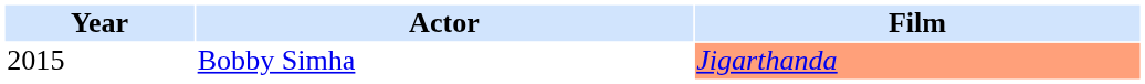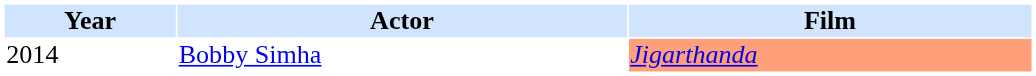 <table cellspacing="1" cellpadding="1" border="0" width="50%">
 <tr bgcolor="#d1e4fd">
 <th>Year</th>
 <th>Actor</th>
 <th>Film</th>
 </tr>
 <tr>
-<td>2015</td>
+<td>2014</td>
 <td><a href='#'>Bobby Simha</a></td>
 <td style="background: lightsalmon;"><em><a href='#'>Jigarthanda</a></em></td>
 </tr>
 </table>
